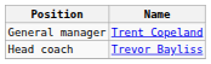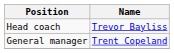 <table class="wikitable"">
 <tr>
 <th>Position</th>
 <th>Name</th>
 </tr>
 <tr>
+<td>Head coach</td>
+<td><a href='#'>Trevor Bayliss</a></td>
+</tr>
+<tr>
 <td>General manager</td>
 <td><a href='#'>Trent Copeland</a></td>
 </tr>
 <tr>
-<td>Head coach</td>
-<td><a href='#'>Trevor Bayliss</a></td>
-</tr>
-<tr>
 </tr>
 </table>
